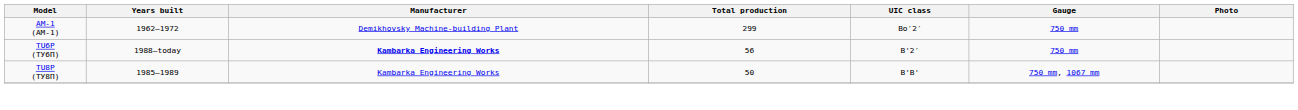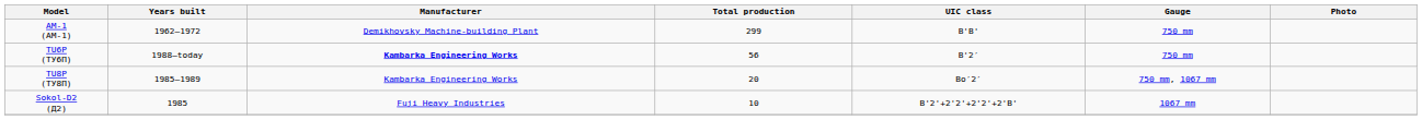 <table class="wikitable + sortable"  style="width:100%; text-align: center; font-size: small;">
 <tr>
 <th>Model</th>
 <th>Years built</th>
 <th>Manufacturer</th>
 <th>Total production</th>
 <th>UIC class</th>
 <th>Gauge</th>
 <th style="width:200px;">Photo</th>
 </tr>
 <tr>
 <td><a href='#'>AM-1</a><br>(АМ-1)</td>
 <td>1962–1972</td>
 <td><a href='#'>Demikhovsky Machine-building Plant</a></td>
 <td>299</td>
-<td>Bo′2′</td>
+<td>B'B'</td>
 <td><a href='#'>750 mm</a></td>
 <td></td>
 </tr>
 <tr>
 <td><a href='#'>TU6P</a><br>(ТУ6П)</td>
 <td>1988–today</td>
 <td><strong><a href='#'>Kambarka Engineering Works</a></strong></td>
 <td>56</td>
 <td>B'2′</td>
 <td><a href='#'>750 mm</a></td>
 <td></td>
 </tr>
 <tr>
 <td><a href='#'>TU8P</a><br>(ТУ8П)</td>
 <td>1985–1989</td>
 <td><a href='#'>Kambarka Engineering Works</a></td>
-<td>50</td>
-<td>B'B'</td>
+<td>20</td>
+<td>Bo′2′</td>
 <td><a href='#'>750 mm</a>, <a href='#'>1067 mm</a></td>
+<td></td>
+</tr>
+<tr>
+<td><a href='#'>Sokol-D2</a><br>(Д2)</td>
+<td>1985</td>
+<td><a href='#'>Fuji Heavy Industries</a></td>
+<td>10</td>
+<td>B'2'+2'2'+2'2'+2'B'</td>
+<td><a href='#'>1067 mm</a></td>
 <td></td>
 </tr>
 <tr>
 </tr>
 </table>
